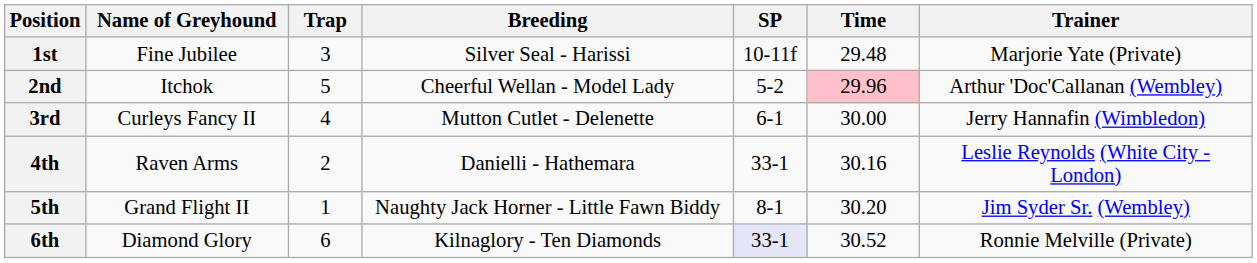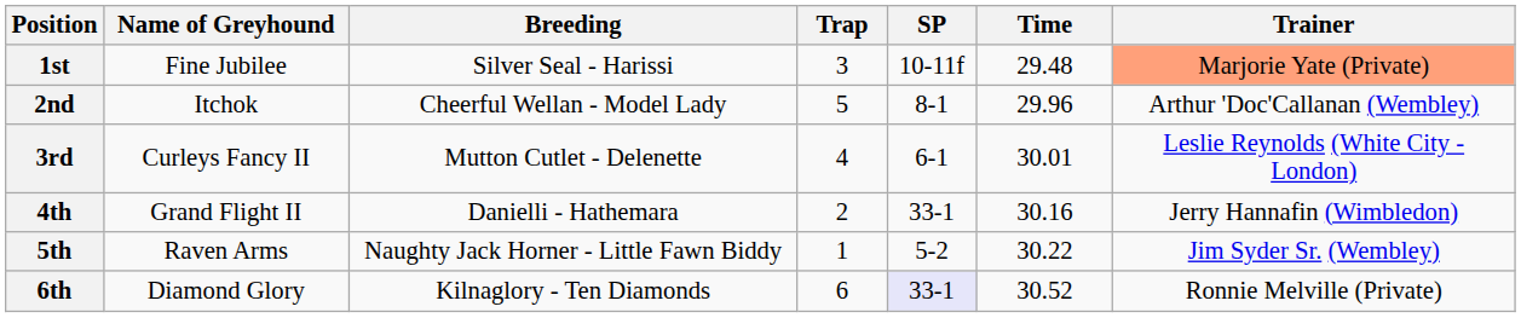 <table class="wikitable" style="text-align: center">
 <tr>
 <th width=50>Position</th>
 <th width=150>Name of Greyhound</th>
+<th width=280>Breeding</th>
 <th width=50>Trap</th>
-<th width=280>Breeding</th>
 <th width=50>SP</th>
 <th width=80>Time</th>
 <th width=250>Trainer</th>
 </tr>
 <tr>
 <th>1st</th>
 <td>Fine Jubilee</td>
+<td>Silver Seal - Harissi</td>
 <td>3</td>
-<td>Silver Seal - Harissi</td>
 <td>10-11f</td>
 <td>29.48</td>
-<td>Marjorie Yate (Private)</td>
+<td style="background: lightsalmon;">Marjorie Yate (Private)</td>
 </tr>
 <tr>
 <th>2nd</th>
 <td>Itchok</td>
+<td>Cheerful Wellan - Model Lady</td>
 <td>5</td>
-<td>Cheerful Wellan - Model Lady</td>
-<td>5-2</td>
-<td style="background: pink;">29.96</td>
+<td>8-1</td>
+<td>29.96</td>
 <td>Arthur 'Doc'Callanan <a href='#'>(Wembley)</a></td>
 </tr>
 <tr>
 <th>3rd</th>
 <td>Curleys Fancy II</td>
+<td>Mutton Cutlet - Delenette</td>
 <td>4</td>
-<td>Mutton Cutlet - Delenette</td>
 <td>6-1</td>
-<td>30.00</td>
+<td>30.01</td>
+<td><a href='#'>Leslie Reynolds</a> <a href='#'>(White City - London)</a></td>
+</tr>
+<tr>
+<th>4th</th>
+<td>Grand Flight II</td>
+<td>Danielli - Hathemara</td>
+<td>2</td>
+<td>33-1</td>
+<td>30.16</td>
 <td>Jerry Hannafin <a href='#'>(Wimbledon)</a></td>
 </tr>
 <tr>
-<th>4th</th>
+<th>5th</th>
 <td>Raven Arms</td>
-<td>2</td>
-<td>Danielli - Hathemara</td>
-<td>33-1</td>
-<td>30.16</td>
-<td><a href='#'>Leslie Reynolds</a> <a href='#'>(White City - London)</a></td>
-</tr>
-<tr>
-<th>5th</th>
-<td>Grand Flight II</td>
+<td>Naughty Jack Horner - Little Fawn Biddy</td>
 <td>1</td>
-<td>Naughty Jack Horner - Little Fawn Biddy</td>
-<td>8-1</td>
-<td>30.20</td>
+<td>5-2</td>
+<td>30.22</td>
 <td><a href='#'>Jim Syder Sr.</a> <a href='#'>(Wembley)</a></td>
 </tr>
 <tr>
 <th>6th</th>
 <td>Diamond Glory</td>
+<td>Kilnaglory - Ten Diamonds</td>
 <td>6</td>
-<td>Kilnaglory - Ten Diamonds</td>
 <td style="background: lavender;">33-1</td>
 <td>30.52</td>
 <td>Ronnie Melville (Private)</td>
 </tr>
 </table>
